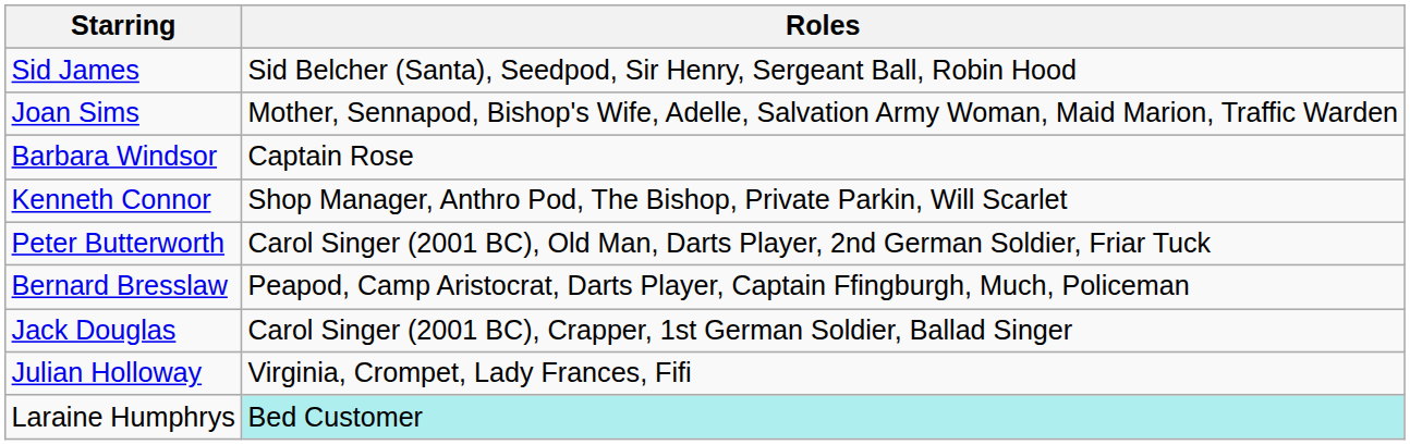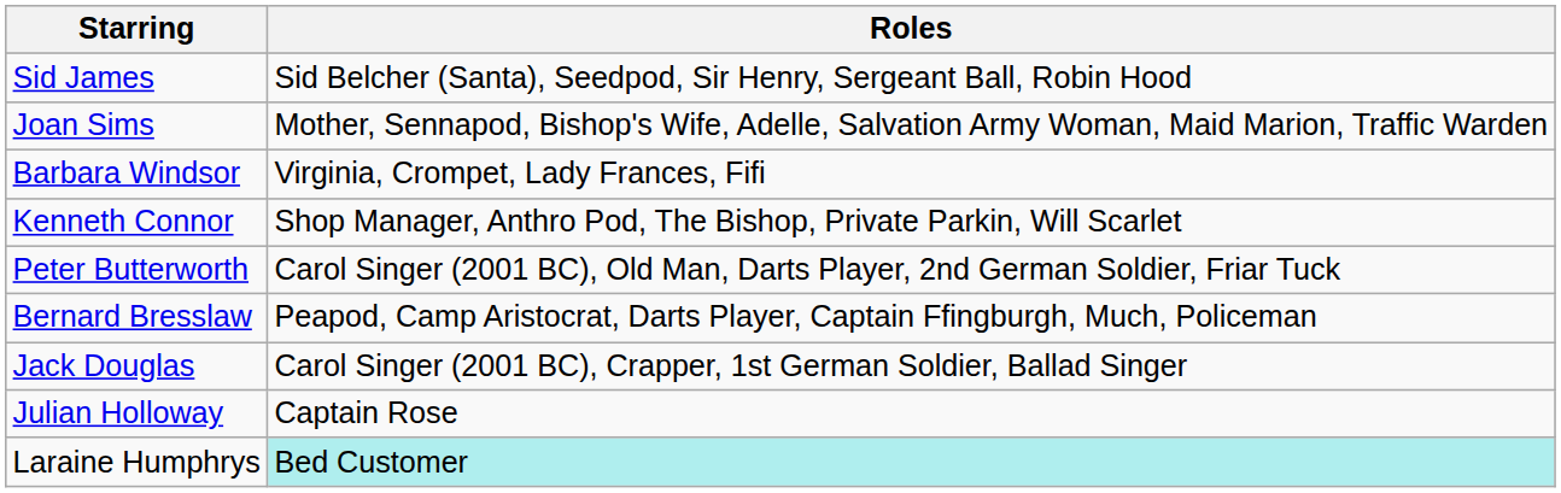 <table class="wikitable">
 <tr>
 <th>Starring</th>
 <th>Roles</th>
 </tr>
 <tr>
 <td><a href='#'>Sid James</a></td>
 <td>Sid Belcher (Santa), Seedpod, Sir Henry, Sergeant Ball, Robin Hood</td>
 </tr>
 <tr>
 <td><a href='#'>Joan Sims</a></td>
 <td>Mother, Sennapod, Bishop's Wife, Adelle, Salvation Army Woman, Maid Marion, Traffic Warden</td>
 </tr>
 <tr>
 <td><a href='#'>Barbara Windsor</a></td>
-<td>Captain Rose</td>
+<td>Virginia, Crompet, Lady Frances, Fifi</td>
 </tr>
 <tr>
 <td><a href='#'>Kenneth Connor</a></td>
 <td>Shop Manager, Anthro Pod, The Bishop, Private Parkin, Will Scarlet</td>
 </tr>
 <tr>
 <td><a href='#'>Peter Butterworth</a></td>
 <td>Carol Singer (2001 BC), Old Man, Darts Player, 2nd German Soldier, Friar Tuck</td>
 </tr>
 <tr>
 <td><a href='#'>Bernard Bresslaw</a></td>
 <td>Peapod, Camp Aristocrat, Darts Player, Captain Ffingburgh, Much, Policeman</td>
 </tr>
 <tr>
 <td><a href='#'>Jack Douglas</a></td>
 <td>Carol Singer (2001 BC), Crapper, 1st German Soldier, Ballad Singer</td>
 </tr>
 <tr>
 <td><a href='#'>Julian Holloway</a></td>
-<td>Virginia, Crompet, Lady Frances, Fifi</td>
+<td>Captain Rose</td>
 </tr>
 <tr>
 <td>Laraine Humphrys</td>
 <td style="background: paleturquoise;">Bed Customer</td>
 </tr>
 </table>
